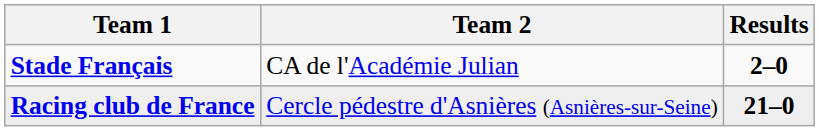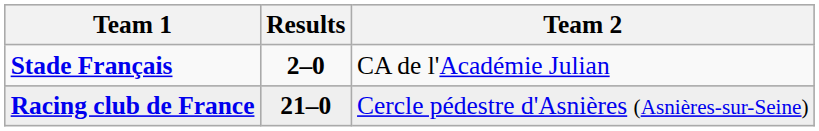 <table class="wikitable">
 <tr>
 <th>Team 1</th>
+<th>Results</th>
 <th>Team 2</th>
-<th>Results</th>
 </tr>
 <tr>
 <td><strong><a href='#'>Stade Français</a></strong></td>
+<td align="center"><strong>2–0</strong></td>
 <td>CA de l'<a href='#'>Académie Julian</a></td>
-<td align="center"><strong>2–0</strong></td>
 </tr>
 <tr style="background:#EFEFEF">
 <td><strong><a href='#'>Racing club de France</a></strong></td>
+<td align="center"><strong>21–0</strong></td>
 <td><a href='#'>Cercle pédestre d'Asnières</a> <small>(<a href='#'>Asnières-sur-Seine</a>)</small></td>
-<td align="center"><strong>21–0</strong></td>
 </tr>
 </table>
